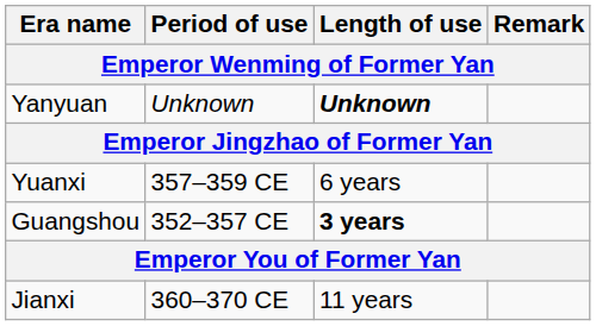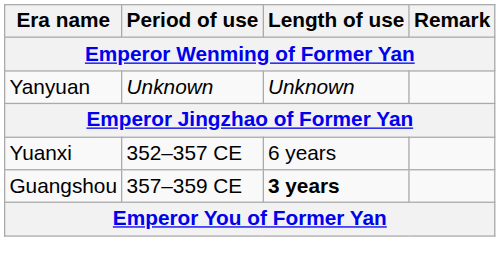 <table class="wikitable">
 <tr>
 <th>Era name</th>
 <th>Period of use</th>
 <th>Length of use</th>
 <th>Remark</th>
 </tr>
 <tr>
 <th colspan="4"><a href='#'>Emperor Wenming of Former Yan</a><br></th>
 </tr>
 <tr>
 <td>Yanyuan<br></td>
 <td><em>Unknown</em></td>
-<td><strong><em>Unknown</em></strong></td>
+<td><em>Unknown</em></td>
 <td></td>
 </tr>
 <tr>
 <th colspan="4"><a href='#'>Emperor Jingzhao of Former Yan</a><br></th>
 </tr>
 <tr>
 <td>Yuanxi<br></td>
-<td>357–359 CE</td>
+<td>352–357 CE</td>
 <td>6 years</td>
 <td></td>
 </tr>
 <tr>
 <td>Guangshou<br></td>
-<td>352–357 CE</td>
+<td>357–359 CE</td>
 <td><strong>3 years</strong></td>
 <td></td>
 </tr>
 <tr>
 <th colspan="4"><a href='#'>Emperor You of Former Yan</a><br></th>
 </tr>
-<tr>
-<td>Jianxi<br></td>
-<td>360–370 CE</td>
-<td>11 years</td>
-<td></td>
-</tr>
 </table>
